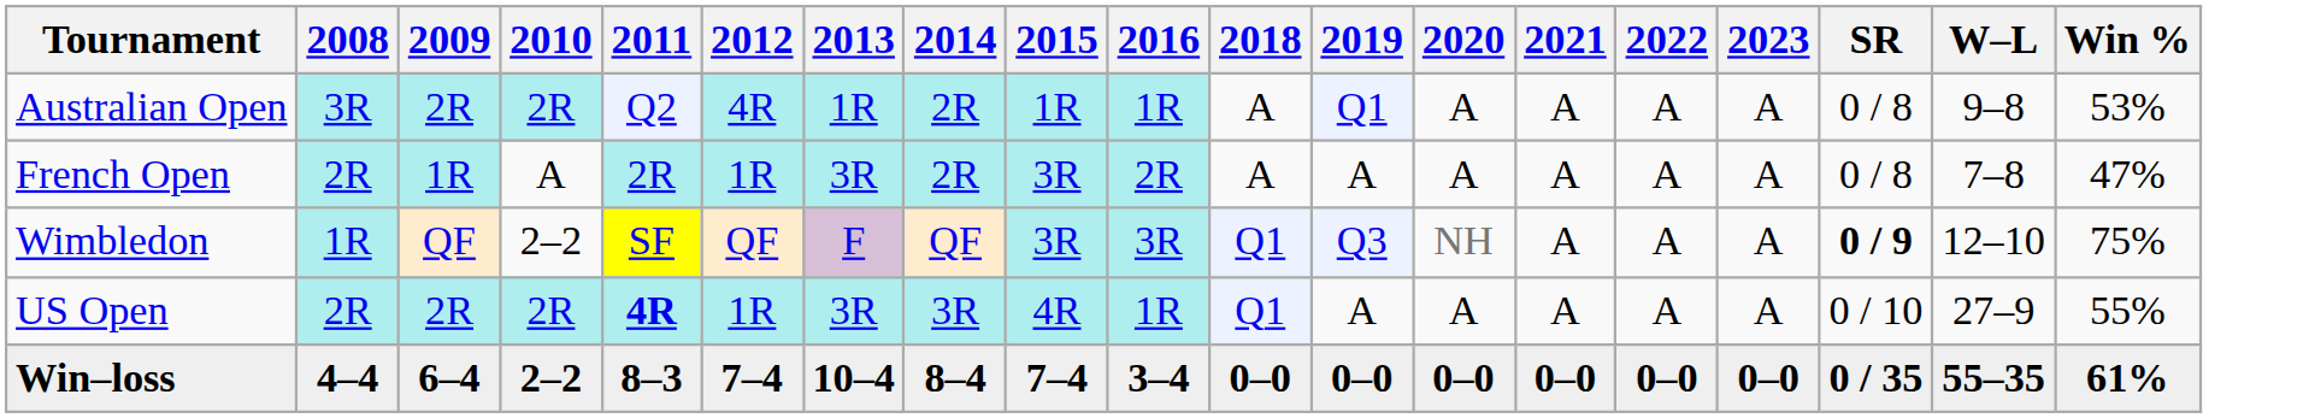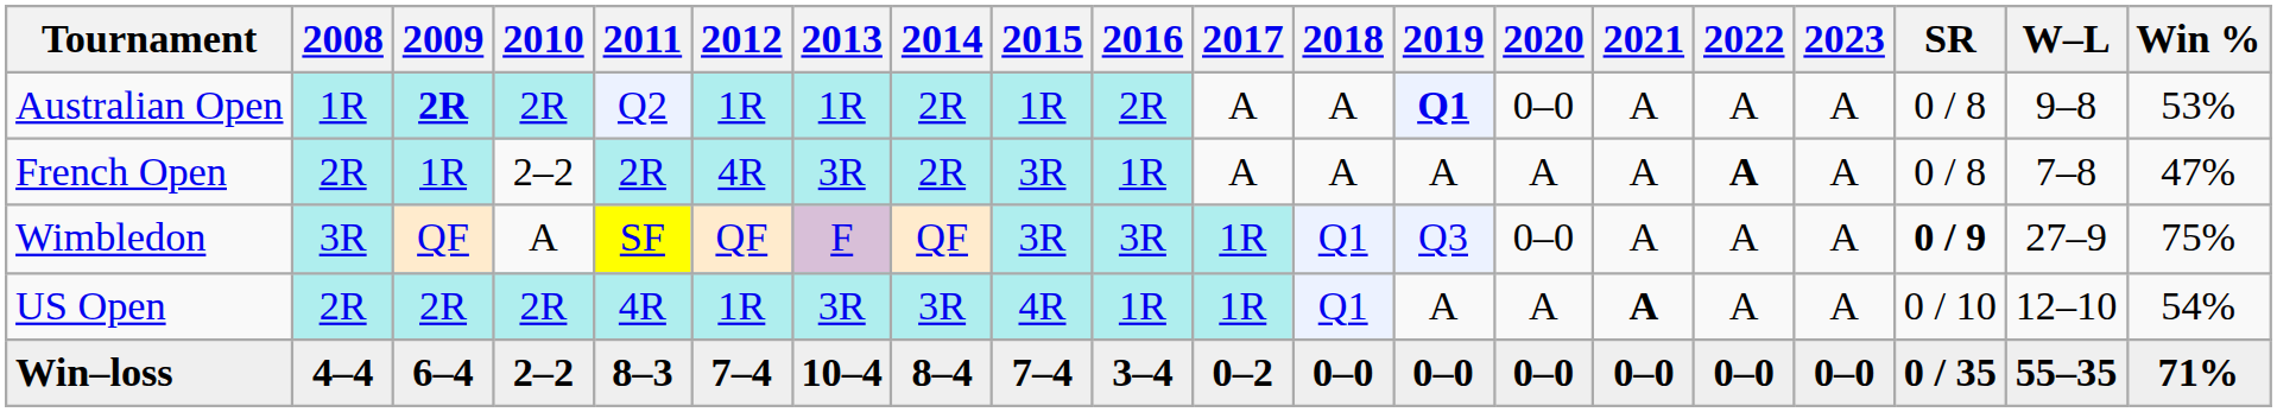 <table class="wikitable nowrap" style=font-size:96%;text-align:center>
 <tr>
 <th>Tournament</th>
 <th><a href='#'>2008</a></th>
 <th><a href='#'>2009</a></th>
 <th><a href='#'>2010</a></th>
 <th><a href='#'>2011</a></th>
 <th><a href='#'>2012</a></th>
 <th><a href='#'>2013</a></th>
 <th><a href='#'>2014</a></th>
 <th><a href='#'>2015</a></th>
 <th><a href='#'>2016</a></th>
+<th><a href='#'>2017</a></th>
 <th><a href='#'>2018</a></th>
 <th><a href='#'>2019</a></th>
 <th><a href='#'>2020</a></th>
 <th><a href='#'>2021</a></th>
 <th><a href='#'>2022</a></th>
 <th><a href='#'>2023</a></th>
 <th>SR</th>
 <th>W–L</th>
 <th>Win %</th>
 </tr>
 <tr>
 <td align=left><a href='#'>Australian Open</a></td>
-<td bgcolor=afeeee><a href='#'>3R</a></td>
-<td bgcolor=afeeee><a href='#'>2R</a></td>
+<td bgcolor=afeeee><a href='#'>1R</a></td>
+<td bgcolor=afeeee><strong><a href='#'>2R</a></strong></td>
 <td bgcolor=afeeee><a href='#'>2R</a></td>
 <td bgcolor=ecf2ff><a href='#'>Q2</a></td>
-<td bgcolor=afeeee><a href='#'>4R</a></td>
+<td bgcolor=afeeee><a href='#'>1R</a></td>
 <td bgcolor=afeeee><a href='#'>1R</a></td>
 <td bgcolor=afeeee><a href='#'>2R</a></td>
 <td bgcolor=afeeee><a href='#'>1R</a></td>
-<td bgcolor=afeeee><a href='#'>1R</a></td>
+<td bgcolor=afeeee><a href='#'>2R</a></td>
 <td>A</td>
-<td bgcolor=ecf2ff><a href='#'>Q1</a></td>
 <td>A</td>
+<td bgcolor=ecf2ff><strong><a href='#'>Q1</a></strong></td>
+<td>0–0</td>
 <td>A</td>
 <td>A</td>
 <td>A</td>
 <td>0 / 8</td>
 <td>9–8</td>
 <td>53%</td>
 </tr>
 <tr>
 <td align=left><a href='#'>French Open</a></td>
 <td bgcolor=afeeee><a href='#'>2R</a></td>
 <td bgcolor=afeeee><a href='#'>1R</a></td>
-<td>A</td>
+<td>2–2</td>
 <td bgcolor=afeeee><a href='#'>2R</a></td>
-<td bgcolor=afeeee><a href='#'>1R</a></td>
+<td bgcolor=afeeee><a href='#'>4R</a></td>
 <td bgcolor=afeeee><a href='#'>3R</a></td>
 <td bgcolor=afeeee><a href='#'>2R</a></td>
 <td bgcolor=afeeee><a href='#'>3R</a></td>
-<td bgcolor=afeeee><a href='#'>2R</a></td>
+<td bgcolor=afeeee><a href='#'>1R</a></td>
 <td>A</td>
 <td>A</td>
 <td>A</td>
 <td>A</td>
 <td>A</td>
+<td><strong>A</strong></td>
 <td>A</td>
 <td>0 / 8</td>
 <td>7–8</td>
 <td>47%</td>
 </tr>
 <tr>
 <td align=left><a href='#'>Wimbledon</a></td>
-<td bgcolor=afeeee><a href='#'>1R</a></td>
+<td bgcolor=afeeee><a href='#'>3R</a></td>
 <td bgcolor=ffebcd><a href='#'>QF</a></td>
-<td>2–2</td>
+<td>A</td>
 <td bgcolor=yellow><a href='#'>SF</a></td>
 <td bgcolor=ffebcd><a href='#'>QF</a></td>
 <td bgcolor=thistle><a href='#'>F</a></td>
 <td bgcolor=ffebcd><a href='#'>QF</a></td>
 <td bgcolor=afeeee><a href='#'>3R</a></td>
 <td bgcolor=afeeee><a href='#'>3R</a></td>
+<td bgcolor=afeeee><a href='#'>1R</a></td>
 <td bgcolor=ecf2ff><a href='#'>Q1</a></td>
 <td bgcolor=ecf2ff><a href='#'>Q3</a></td>
-<td style="color:#767676">NH</td>
+<td>0–0</td>
 <td>A</td>
 <td>A</td>
 <td>A</td>
 <td><strong>0 / 9</strong></td>
-<td>12–10</td>
+<td>27–9</td>
 <td>75%</td>
 </tr>
 <tr>
 <td align=left><a href='#'>US Open</a></td>
 <td bgcolor=afeeee><a href='#'>2R</a></td>
 <td bgcolor=afeeee><a href='#'>2R</a></td>
 <td bgcolor=afeeee><a href='#'>2R</a></td>
-<td bgcolor=afeeee><strong><a href='#'>4R</a></strong></td>
+<td bgcolor=afeeee><a href='#'>4R</a></td>
 <td bgcolor=afeeee><a href='#'>1R</a></td>
 <td bgcolor=afeeee><a href='#'>3R</a></td>
 <td bgcolor=afeeee><a href='#'>3R</a></td>
 <td bgcolor=afeeee><a href='#'>4R</a></td>
 <td bgcolor=afeeee><a href='#'>1R</a></td>
+<td bgcolor=afeeee><a href='#'>1R</a></td>
 <td bgcolor=ecf2ff><a href='#'>Q1</a></td>
 <td>A</td>
 <td>A</td>
-<td>A</td>
+<td><strong>A</strong></td>
 <td>A</td>
 <td>A</td>
 <td>0 / 10</td>
-<td>27–9</td>
-<td>55%</td>
+<td>12–10</td>
+<td>54%</td>
 </tr>
 <tr style="font-weight:bold; background:#efefef;">
 <td style=text-align:left>Win–loss</td>
 <td>4–4</td>
 <td>6–4</td>
 <td>2–2</td>
 <td>8–3</td>
 <td>7–4</td>
 <td>10–4</td>
 <td>8–4</td>
 <td>7–4</td>
 <td>3–4</td>
+<td>0–2</td>
 <td>0–0</td>
 <td>0–0</td>
 <td>0–0</td>
 <td>0–0</td>
 <td>0–0</td>
 <td>0–0</td>
 <td>0 / 35</td>
 <td>55–35</td>
-<td>61%</td>
+<td>71%</td>
 </tr>
 </table>
